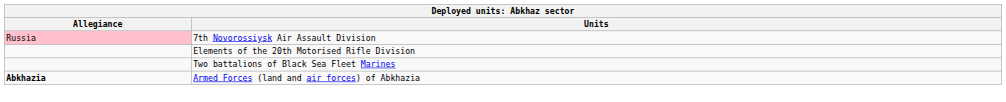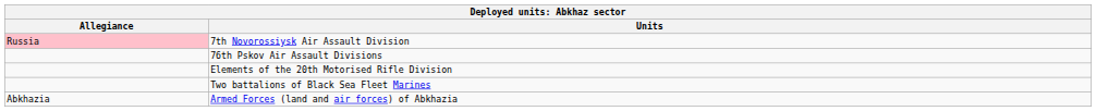 <table class="wikitable collapsible collapsed" style="width: 100%; margin-left: 0; margin-right: 0;">
 <tr>
 <th colspan="2">Deployed units: Abkhaz sector</th>
 </tr>
 <tr>
 <th>Allegiance</th>
 <th>Units</th>
 </tr>
 <tr>
 <td style="background: pink;">Russia</td>
 <td>7th <a href='#'>Novorossiysk</a> Air Assault Division</td>
 </tr>
 <tr>
 <td></td>
+<td>76th Pskov Air Assault Divisions</td>
+</tr>
+<tr>
+<td></td>
 <td>Elements of the 20th Motorised Rifle Division</td>
 </tr>
 <tr>
 <td></td>
 <td>Two battalions of Black Sea Fleet <a href='#'>Marines</a></td>
 </tr>
 <tr>
-<td><strong>Abkhazia</strong></td>
+<td>Abkhazia</td>
 <td><a href='#'>Armed Forces</a> (land and <a href='#'>air forces</a>) of Abkhazia</td>
 </tr>
 </table>
